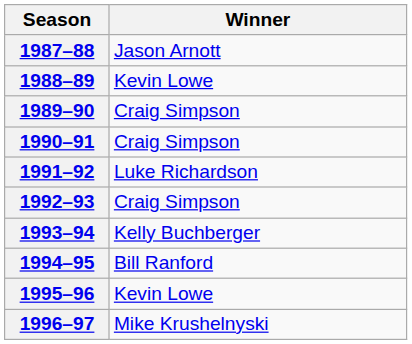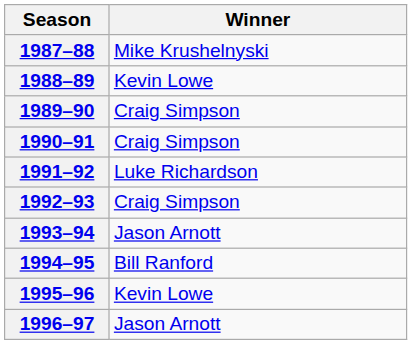 <table class="wikitable">
 <tr>
 <th scope="col" style="width:5em">Season</th>
 <th scope="col" style="width:15em">Winner</th>
 </tr>
 <tr>
 <th scope="row"><a href='#'>1987–88</a></th>
-<td><a href='#'>Jason Arnott</a></td>
+<td><a href='#'>Mike Krushelnyski</a></td>
 </tr>
 <tr>
 <th scope="row"><a href='#'>1988–89</a></th>
 <td><a href='#'>Kevin Lowe</a></td>
 </tr>
 <tr>
 <th scope="row"><a href='#'>1989–90</a></th>
 <td><a href='#'>Craig Simpson</a></td>
 </tr>
 <tr>
 <th scope="row"><a href='#'>1990–91</a></th>
 <td><a href='#'>Craig Simpson</a></td>
 </tr>
 <tr>
 <th scope="row"><a href='#'>1991–92</a></th>
 <td><a href='#'>Luke Richardson</a></td>
 </tr>
 <tr>
 <th scope="row"><a href='#'>1992–93</a></th>
 <td><a href='#'>Craig Simpson</a></td>
 </tr>
 <tr>
 <th scope="row"><a href='#'>1993–94</a></th>
-<td><a href='#'>Kelly Buchberger</a></td>
+<td><a href='#'>Jason Arnott</a></td>
 </tr>
 <tr>
 <th scope="row"><a href='#'>1994–95</a></th>
 <td><a href='#'>Bill Ranford</a></td>
 </tr>
 <tr>
 <th scope="row"><a href='#'>1995–96</a></th>
 <td><a href='#'>Kevin Lowe</a></td>
 </tr>
 <tr>
 <th scope="row"><a href='#'>1996–97</a></th>
-<td><a href='#'>Mike Krushelnyski</a></td>
+<td><a href='#'>Jason Arnott</a></td>
 </tr>
 </table>
